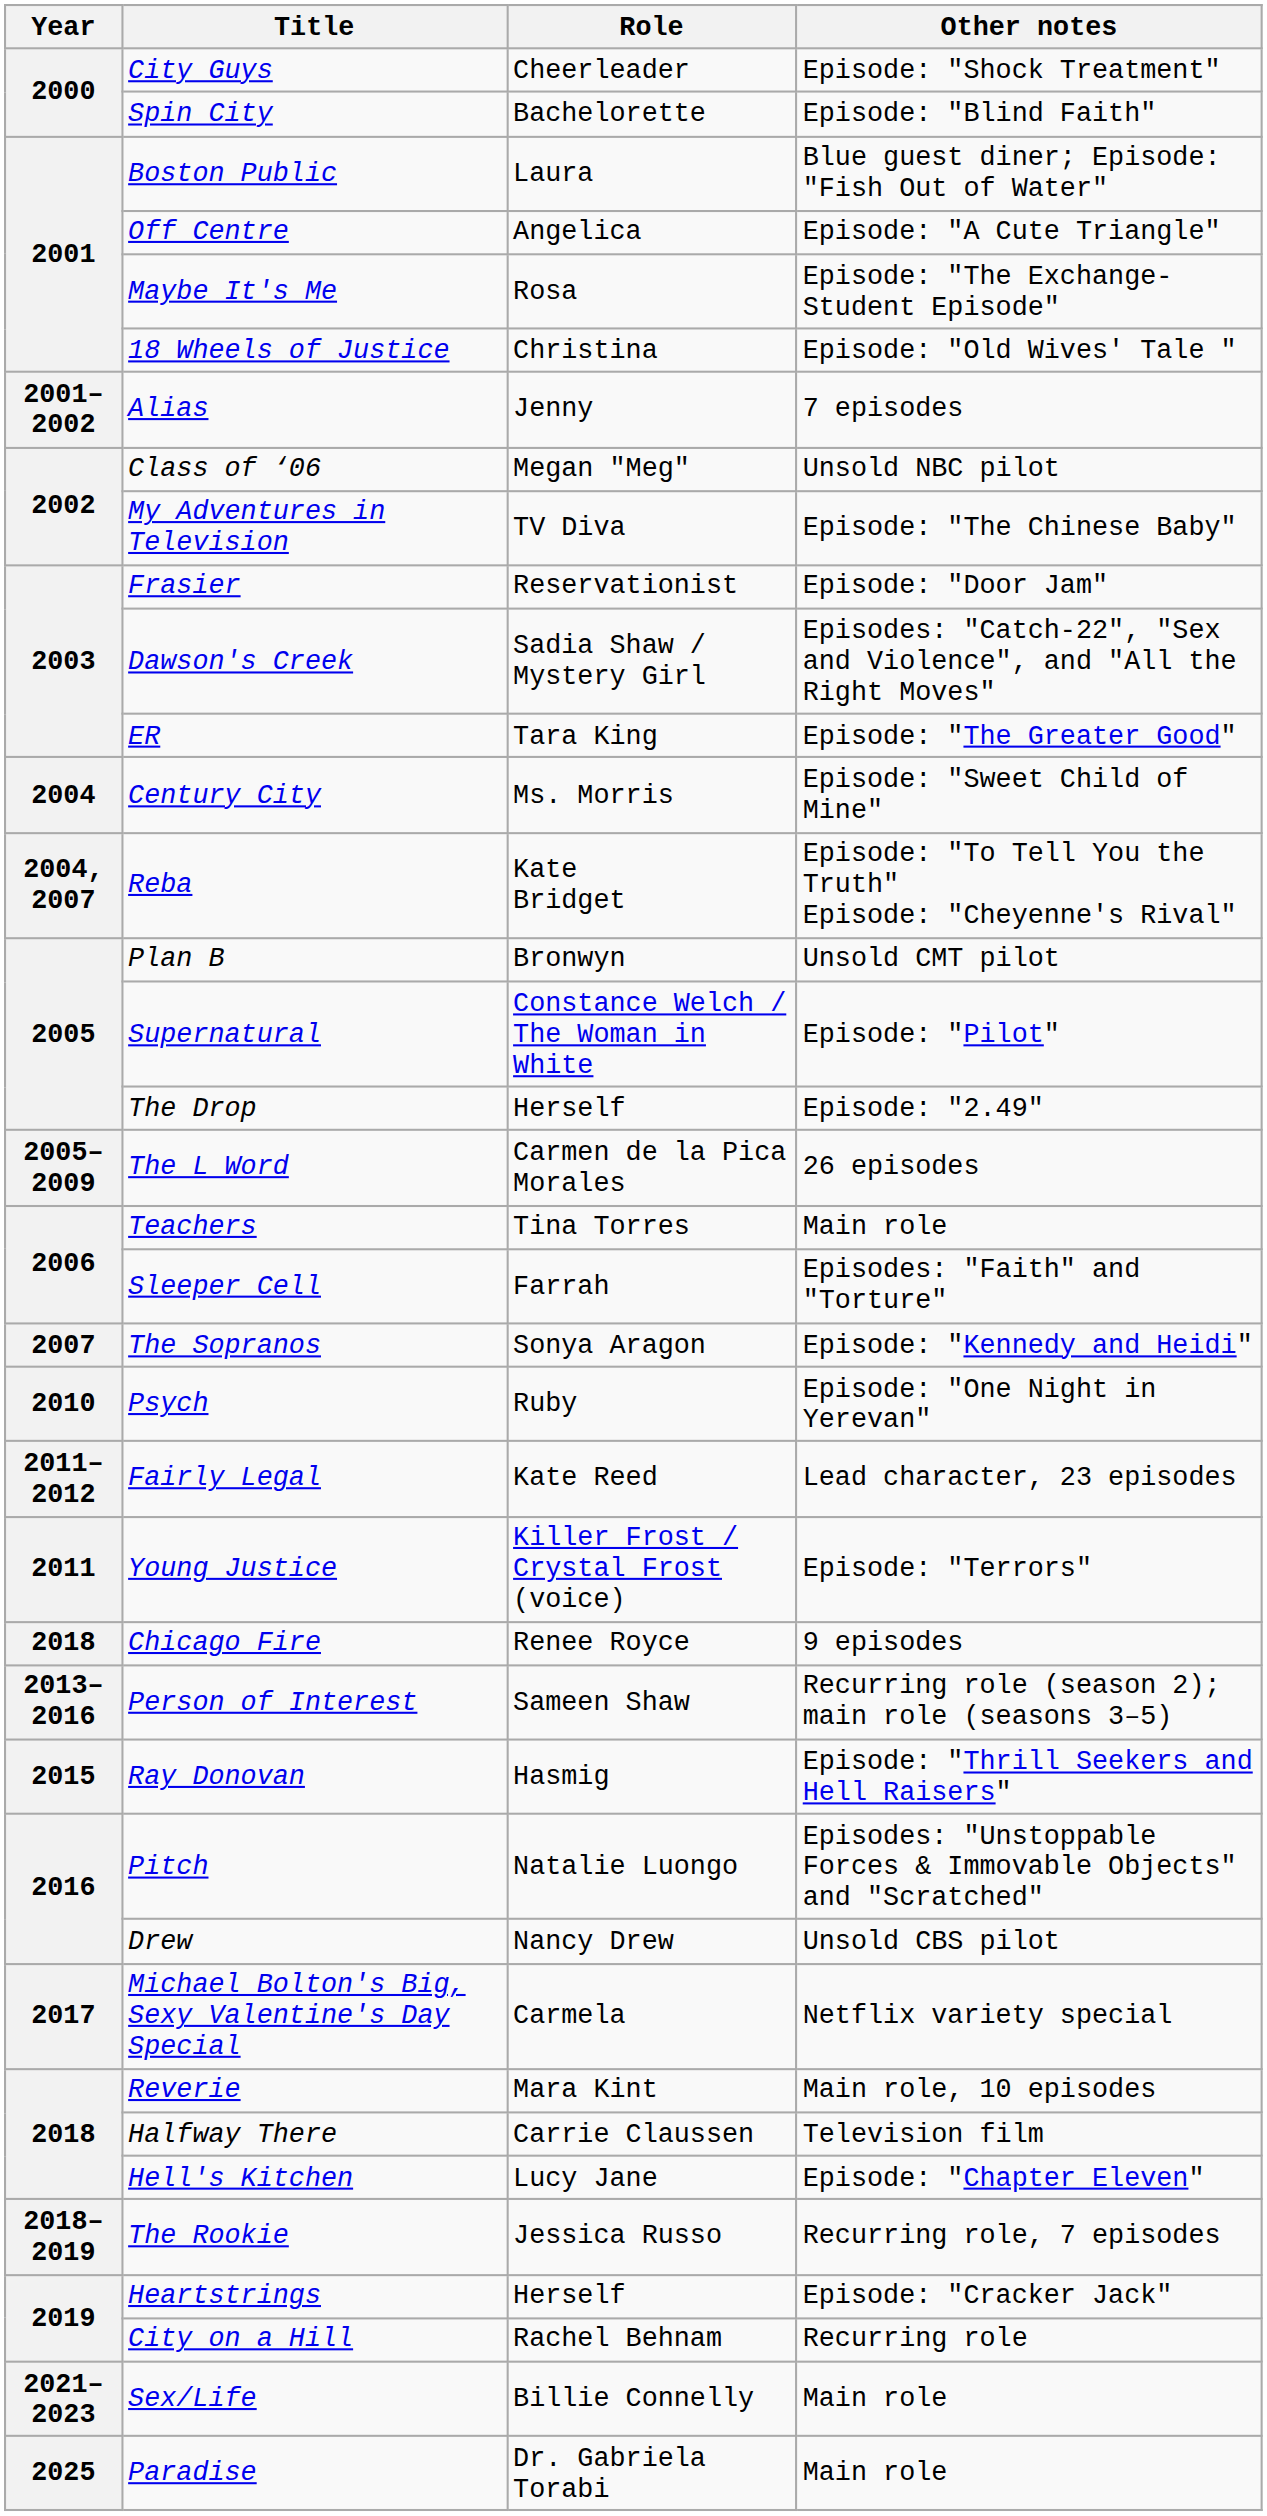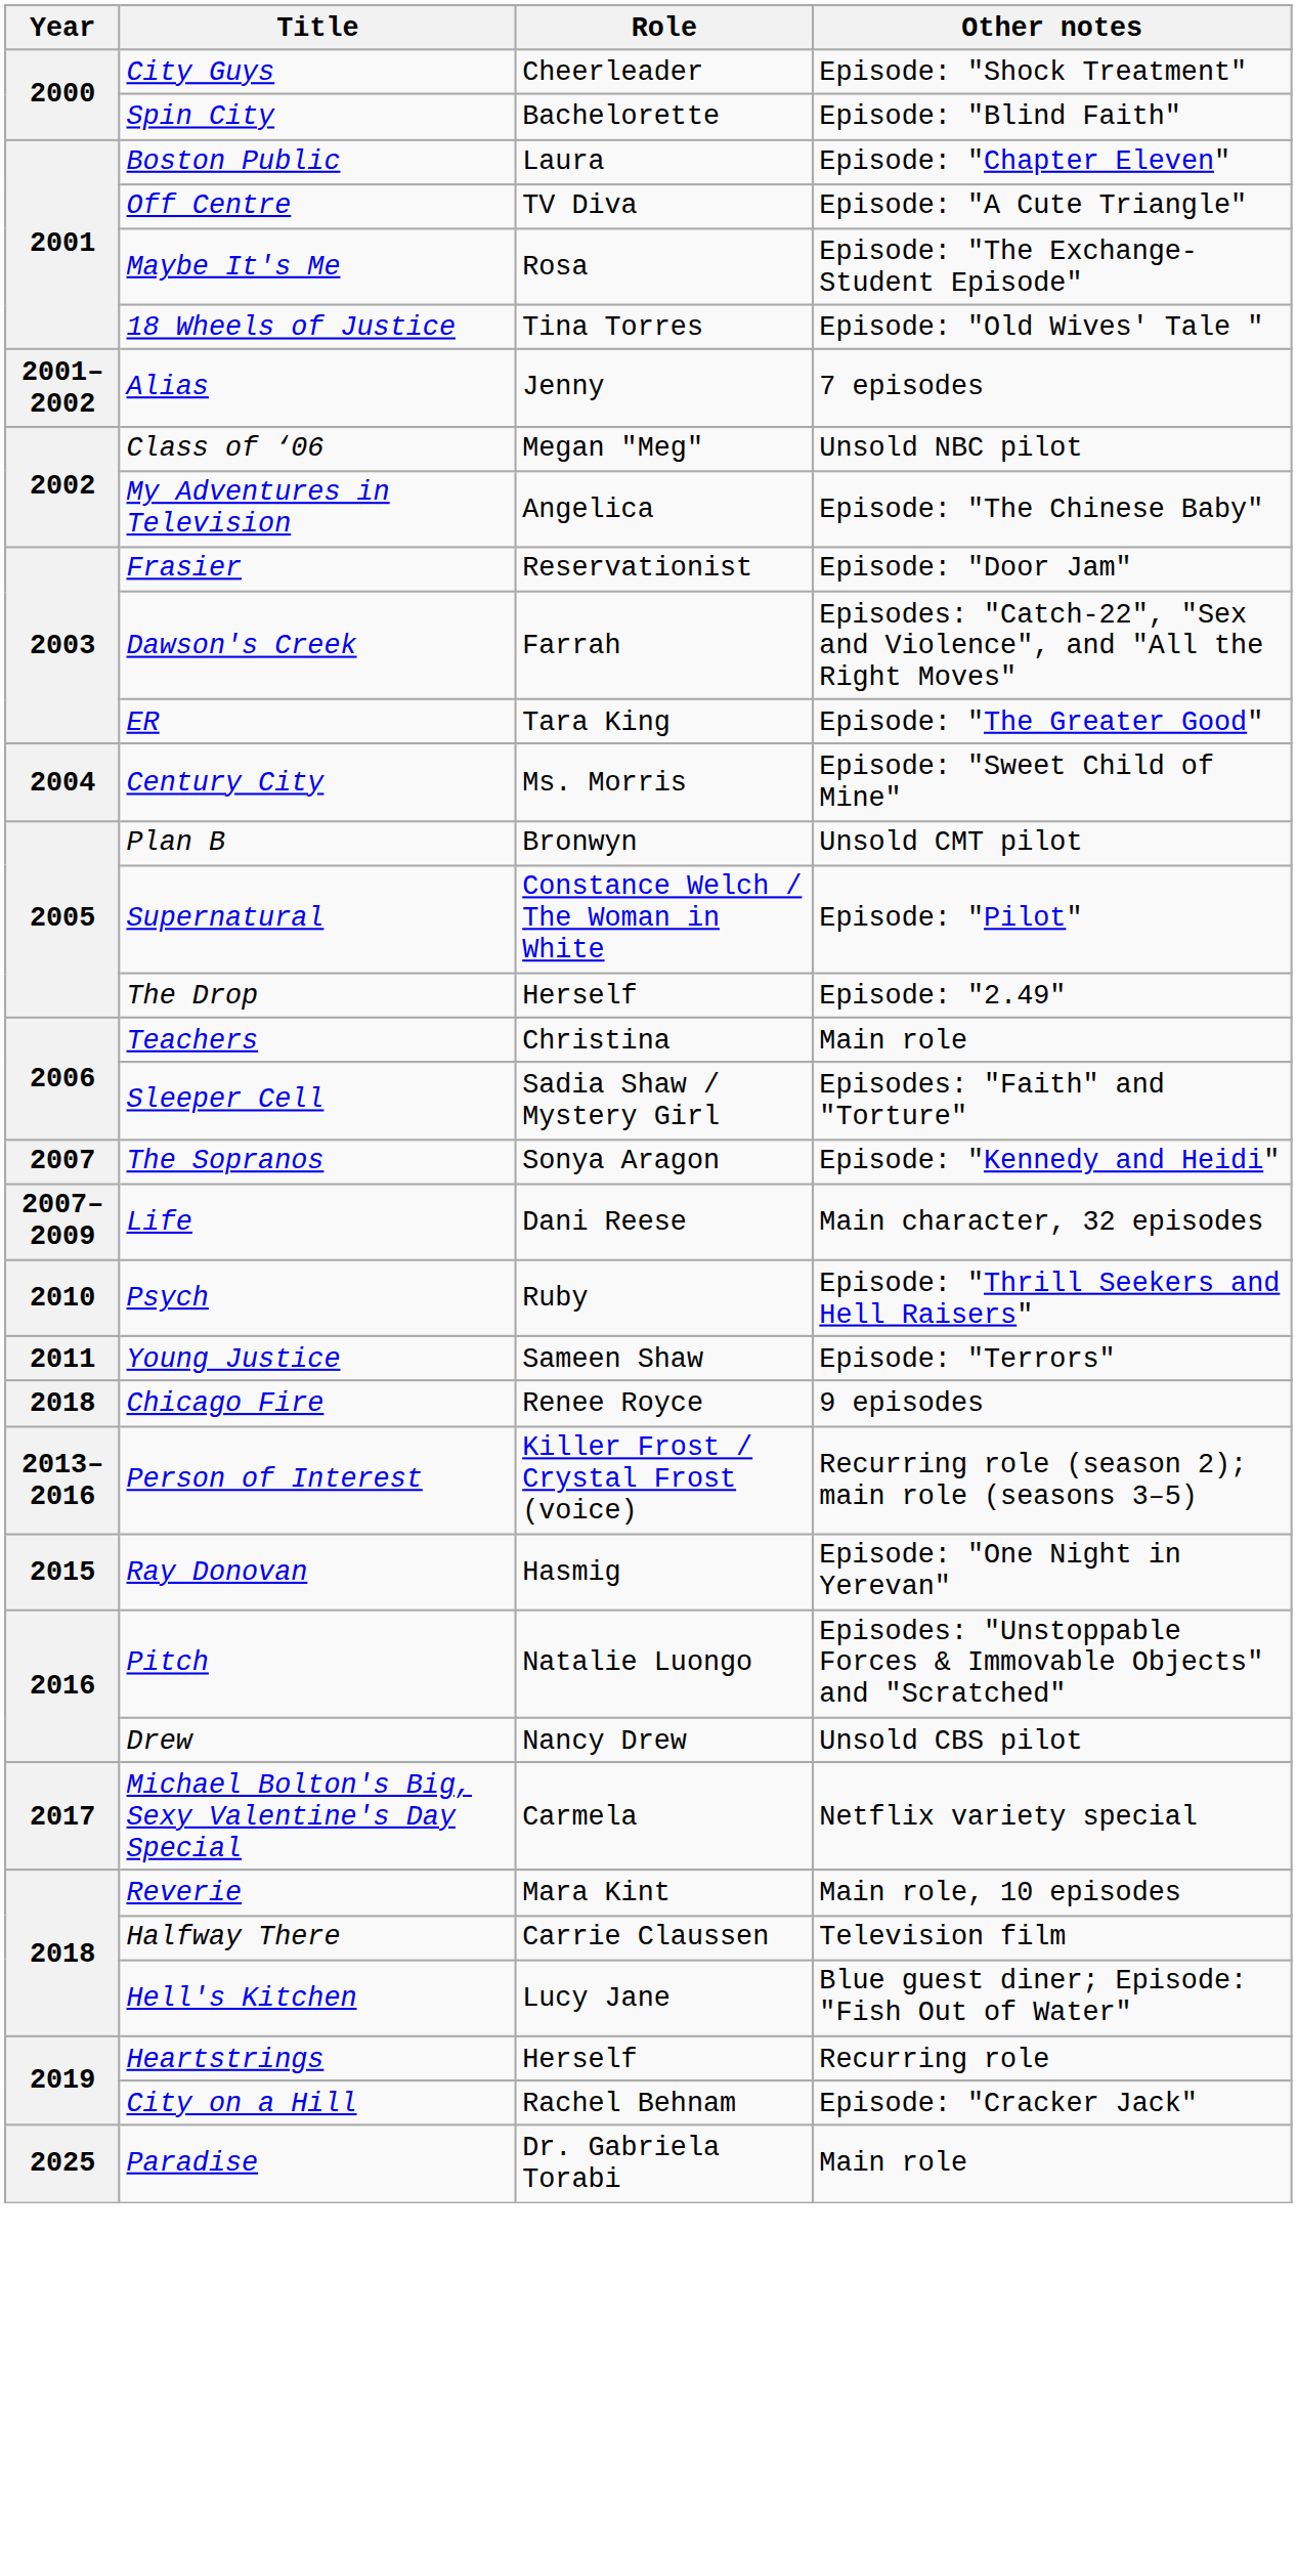 <table class="wikitable sortable" style="text-align:left; font-size:100;">
 <tr>
 <th scope="col">Year</th>
 <th scope="col">Title</th>
 <th scope="col">Role</th>
 <th scope="col" class="unsortable">Other notes</th>
 </tr>
 <tr>
 <th rowspan="2" scope="row">2000</th>
 <td><em><a href='#'>City Guys</a></em></td>
 <td>Cheerleader</td>
 <td>Episode: "Shock Treatment"</td>
 </tr>
 <tr>
 <td><em><a href='#'>Spin City</a></em></td>
 <td>Bachelorette</td>
 <td>Episode: "Blind Faith"</td>
 </tr>
 <tr>
 <th rowspan="4" scope="row">2001</th>
 <td><em><a href='#'>Boston Public</a></em></td>
 <td>Laura</td>
-<td>Blue guest diner; Episode: "Fish Out of Water"</td>
+<td>Episode: "<a href='#'>Chapter Eleven</a>"</td>
 </tr>
 <tr>
 <td><em><a href='#'>Off Centre</a></em></td>
-<td>Angelica</td>
+<td>TV Diva</td>
 <td>Episode: "A Cute Triangle"</td>
 </tr>
 <tr>
 <td><em><a href='#'>Maybe It's Me</a></em></td>
 <td>Rosa</td>
 <td>Episode: "The Exchange-Student Episode"</td>
 </tr>
 <tr>
 <td><em><a href='#'>18 Wheels of Justice</a></em></td>
-<td>Christina</td>
+<td>Tina Torres</td>
 <td>Episode: "Old Wives' Tale "</td>
 </tr>
 <tr>
 <th scope="row">2001–2002</th>
 <td><em><a href='#'>Alias</a></em></td>
 <td>Jenny</td>
 <td>7 episodes</td>
 </tr>
 <tr>
 <th rowspan="2" scope="row">2002</th>
 <td><em>Class of ‘06</em></td>
 <td>Megan "Meg"</td>
 <td>Unsold NBC pilot</td>
 </tr>
 <tr>
 <td><em><a href='#'>My Adventures in Television</a></em></td>
-<td>TV Diva</td>
+<td>Angelica</td>
 <td>Episode: "The Chinese Baby"</td>
 </tr>
 <tr>
 <th rowspan="3" scope="row">2003</th>
 <td><em><a href='#'>Frasier</a></em></td>
 <td>Reservationist</td>
 <td>Episode: "Door Jam"</td>
 </tr>
 <tr>
 <td><em><a href='#'>Dawson's Creek</a></em></td>
-<td>Sadia Shaw / Mystery Girl</td>
+<td>Farrah</td>
 <td>Episodes: "Catch-22", "Sex and Violence", and "All the Right Moves"</td>
 </tr>
 <tr>
 <td><em><a href='#'>ER</a></em></td>
 <td>Tara King</td>
 <td>Episode: "<a href='#'>The Greater Good</a>"</td>
 </tr>
 <tr>
 <th scope="row">2004</th>
 <td><em><a href='#'>Century City</a></em></td>
 <td>Ms. Morris</td>
 <td>Episode: "Sweet Child of Mine"</td>
-</tr>
-<tr>
-<th scope="row">2004, 2007</th>
-<td><em><a href='#'>Reba</a></em></td>
-<td>Kate<br>Bridget</td>
-<td>Episode: "To Tell You the Truth"<br>Episode: "Cheyenne's Rival"</td>
 </tr>
 <tr>
 <th rowspan="3" scope="row">2005</th>
 <td><em>Plan B</em></td>
 <td>Bronwyn</td>
 <td>Unsold CMT pilot</td>
 </tr>
 <tr>
 <td><em><a href='#'>Supernatural</a></em></td>
 <td><a href='#'>Constance Welch /<br>The Woman in White</a></td>
 <td>Episode: "<a href='#'>Pilot</a>"</td>
 </tr>
 <tr>
 <td><em>The Drop</em></td>
 <td>Herself</td>
 <td>Episode: "2.49"</td>
 </tr>
 <tr>
-<th scope="row">2005–2009</th>
-<td><em><a href='#'>The L Word</a></em></td>
-<td>Carmen de la Pica Morales</td>
-<td>26 episodes</td>
-</tr>
-<tr>
 <th rowspan="2" scope="row">2006</th>
 <td><em><a href='#'>Teachers</a></em></td>
-<td>Tina Torres</td>
+<td>Christina</td>
 <td>Main role</td>
 </tr>
 <tr>
 <td><em><a href='#'>Sleeper Cell</a></em></td>
-<td>Farrah</td>
+<td>Sadia Shaw / Mystery Girl</td>
 <td>Episodes: "Faith" and "Torture"</td>
 </tr>
 <tr>
 <th scope="row">2007</th>
 <td><em><a href='#'>The Sopranos</a></em></td>
 <td>Sonya Aragon</td>
 <td>Episode: "<a href='#'>Kennedy and Heidi</a>"</td>
 </tr>
 <tr>
+<th scope="row">2007–2009</th>
+<td><em><a href='#'>Life</a></em></td>
+<td>Dani Reese</td>
+<td>Main character, 32 episodes</td>
+</tr>
+<tr>
 <th scope="row">2010</th>
 <td><em><a href='#'>Psych</a></em></td>
 <td>Ruby</td>
-<td>Episode: "One Night in Yerevan"</td>
-</tr>
-<tr>
-<th scope="row">2011–2012</th>
-<td><em><a href='#'>Fairly Legal</a></em></td>
-<td>Kate Reed</td>
-<td>Lead character, 23 episodes</td>
+<td>Episode: "<a href='#'>Thrill Seekers and Hell Raisers</a>"</td>
 </tr>
 <tr>
 <th scope="row">2011</th>
 <td><em><a href='#'>Young Justice</a></em></td>
-<td><a href='#'>Killer Frost /<br>Crystal Frost</a> (voice)</td>
+<td>Sameen Shaw</td>
 <td>Episode: "Terrors"</td>
 </tr>
 <tr>
 <th scope="row"> 2018</th>
 <td><em><a href='#'>Chicago Fire</a></em></td>
 <td>Renee Royce</td>
 <td>9 episodes</td>
 </tr>
 <tr>
 <th scope="row">2013–2016</th>
 <td><em><a href='#'>Person of Interest</a></em></td>
-<td>Sameen Shaw</td>
+<td><a href='#'>Killer Frost /<br>Crystal Frost</a> (voice)</td>
 <td>Recurring role (season 2); main role (seasons 3–5)</td>
 </tr>
 <tr>
 <th scope="row">2015</th>
 <td><em><a href='#'>Ray Donovan</a></em></td>
 <td>Hasmig</td>
-<td>Episode: "<a href='#'>Thrill Seekers and Hell Raisers</a>"</td>
+<td>Episode: "One Night in Yerevan"</td>
 </tr>
 <tr>
 <th rowspan="2" scope="row">2016</th>
 <td><em><a href='#'>Pitch</a></em></td>
 <td>Natalie Luongo</td>
 <td>Episodes: "Unstoppable Forces & Immovable Objects" and "Scratched"</td>
 </tr>
 <tr>
 <td><em>Drew</em></td>
 <td>Nancy Drew</td>
 <td>Unsold CBS pilot</td>
 </tr>
 <tr>
 <th scope="row">2017</th>
 <td><em><a href='#'>Michael Bolton's Big, Sexy Valentine's Day Special</a></em></td>
 <td>Carmela</td>
 <td>Netflix variety special</td>
 </tr>
 <tr>
 <th rowspan="3" scope="row">2018</th>
 <td><em><a href='#'>Reverie</a></em></td>
 <td>Mara Kint</td>
 <td>Main role, 10 episodes</td>
 </tr>
 <tr>
 <td><em>Halfway There</em></td>
 <td>Carrie Claussen</td>
 <td>Television film</td>
 </tr>
 <tr>
 <td><em><a href='#'>Hell's Kitchen</a></em></td>
 <td>Lucy Jane</td>
-<td>Episode: "<a href='#'>Chapter Eleven</a>"</td>
-</tr>
-<tr>
-<th scope="row">2018–2019</th>
-<td><em><a href='#'>The Rookie</a></em></td>
-<td>Jessica Russo</td>
-<td>Recurring role, 7 episodes </td>
+<td>Blue guest diner; Episode: "Fish Out of Water"</td>
 </tr>
 <tr>
 <th rowspan="2" scope="row">2019</th>
 <td><em><a href='#'>Heartstrings</a></em></td>
 <td>Herself</td>
-<td>Episode: "Cracker Jack"</td>
+<td>Recurring role</td>
 </tr>
 <tr>
 <td><em><a href='#'>City on a Hill</a></em></td>
 <td>Rachel Behnam</td>
-<td>Recurring role</td>
-</tr>
-<tr>
-<th scope="row">2021–2023</th>
-<td><em><a href='#'>Sex/Life</a></em></td>
-<td>Billie Connelly</td>
-<td>Main role</td>
+<td>Episode: "Cracker Jack"</td>
 </tr>
 <tr>
 <th scope="row">2025</th>
 <td><em><a href='#'>Paradise</a></em></td>
 <td>Dr. Gabriela Torabi</td>
 <td>Main role</td>
 </tr>
 </table>
